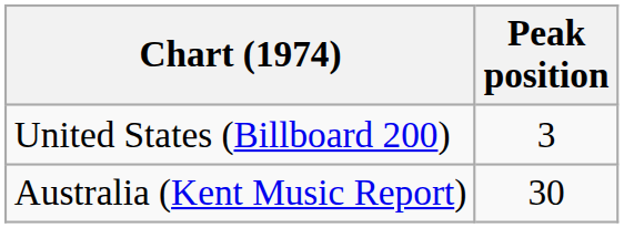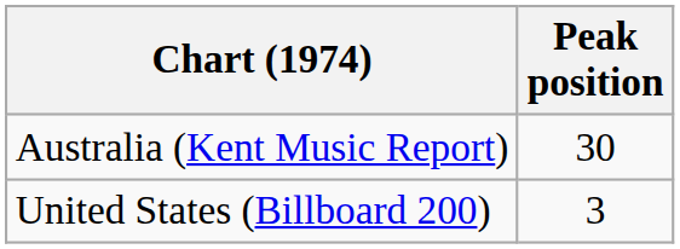 <table class="wikitable">
 <tr>
 <th>Chart (1974)</th>
 <th>Peak<br>position</th>
 </tr>
 <tr>
+<td>Australia (<a href='#'>Kent Music Report</a>)</td>
+<td style="text-align:center;">30</td>
+</tr>
+<tr>
 <td>United States (<a href='#'>Billboard 200</a>)</td>
 <td style="text-align:center;">3</td>
 </tr>
-<tr>
-<td>Australia (<a href='#'>Kent Music Report</a>)</td>
-<td style="text-align:center;">30</td>
-</tr>
 </table>
